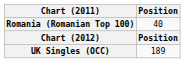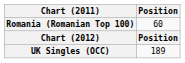 <table class="wikitable plainrowheaders" style="text-align:center">
 <tr>
 <th scope="col">Chart (2011)</th>
 <th scope="col">Position</th>
 </tr>
 <tr>
 <th scope="row">Romania (Romanian Top 100)</th>
-<td>40</td>
+<td>60</td>
 </tr>
 <tr>
 <th scope="col">Chart (2012)</th>
 <th scope="col">Position</th>
 </tr>
 <tr>
 <th scope="row">UK Singles (OCC)</th>
 <td>189</td>
 </tr>
 </table>
